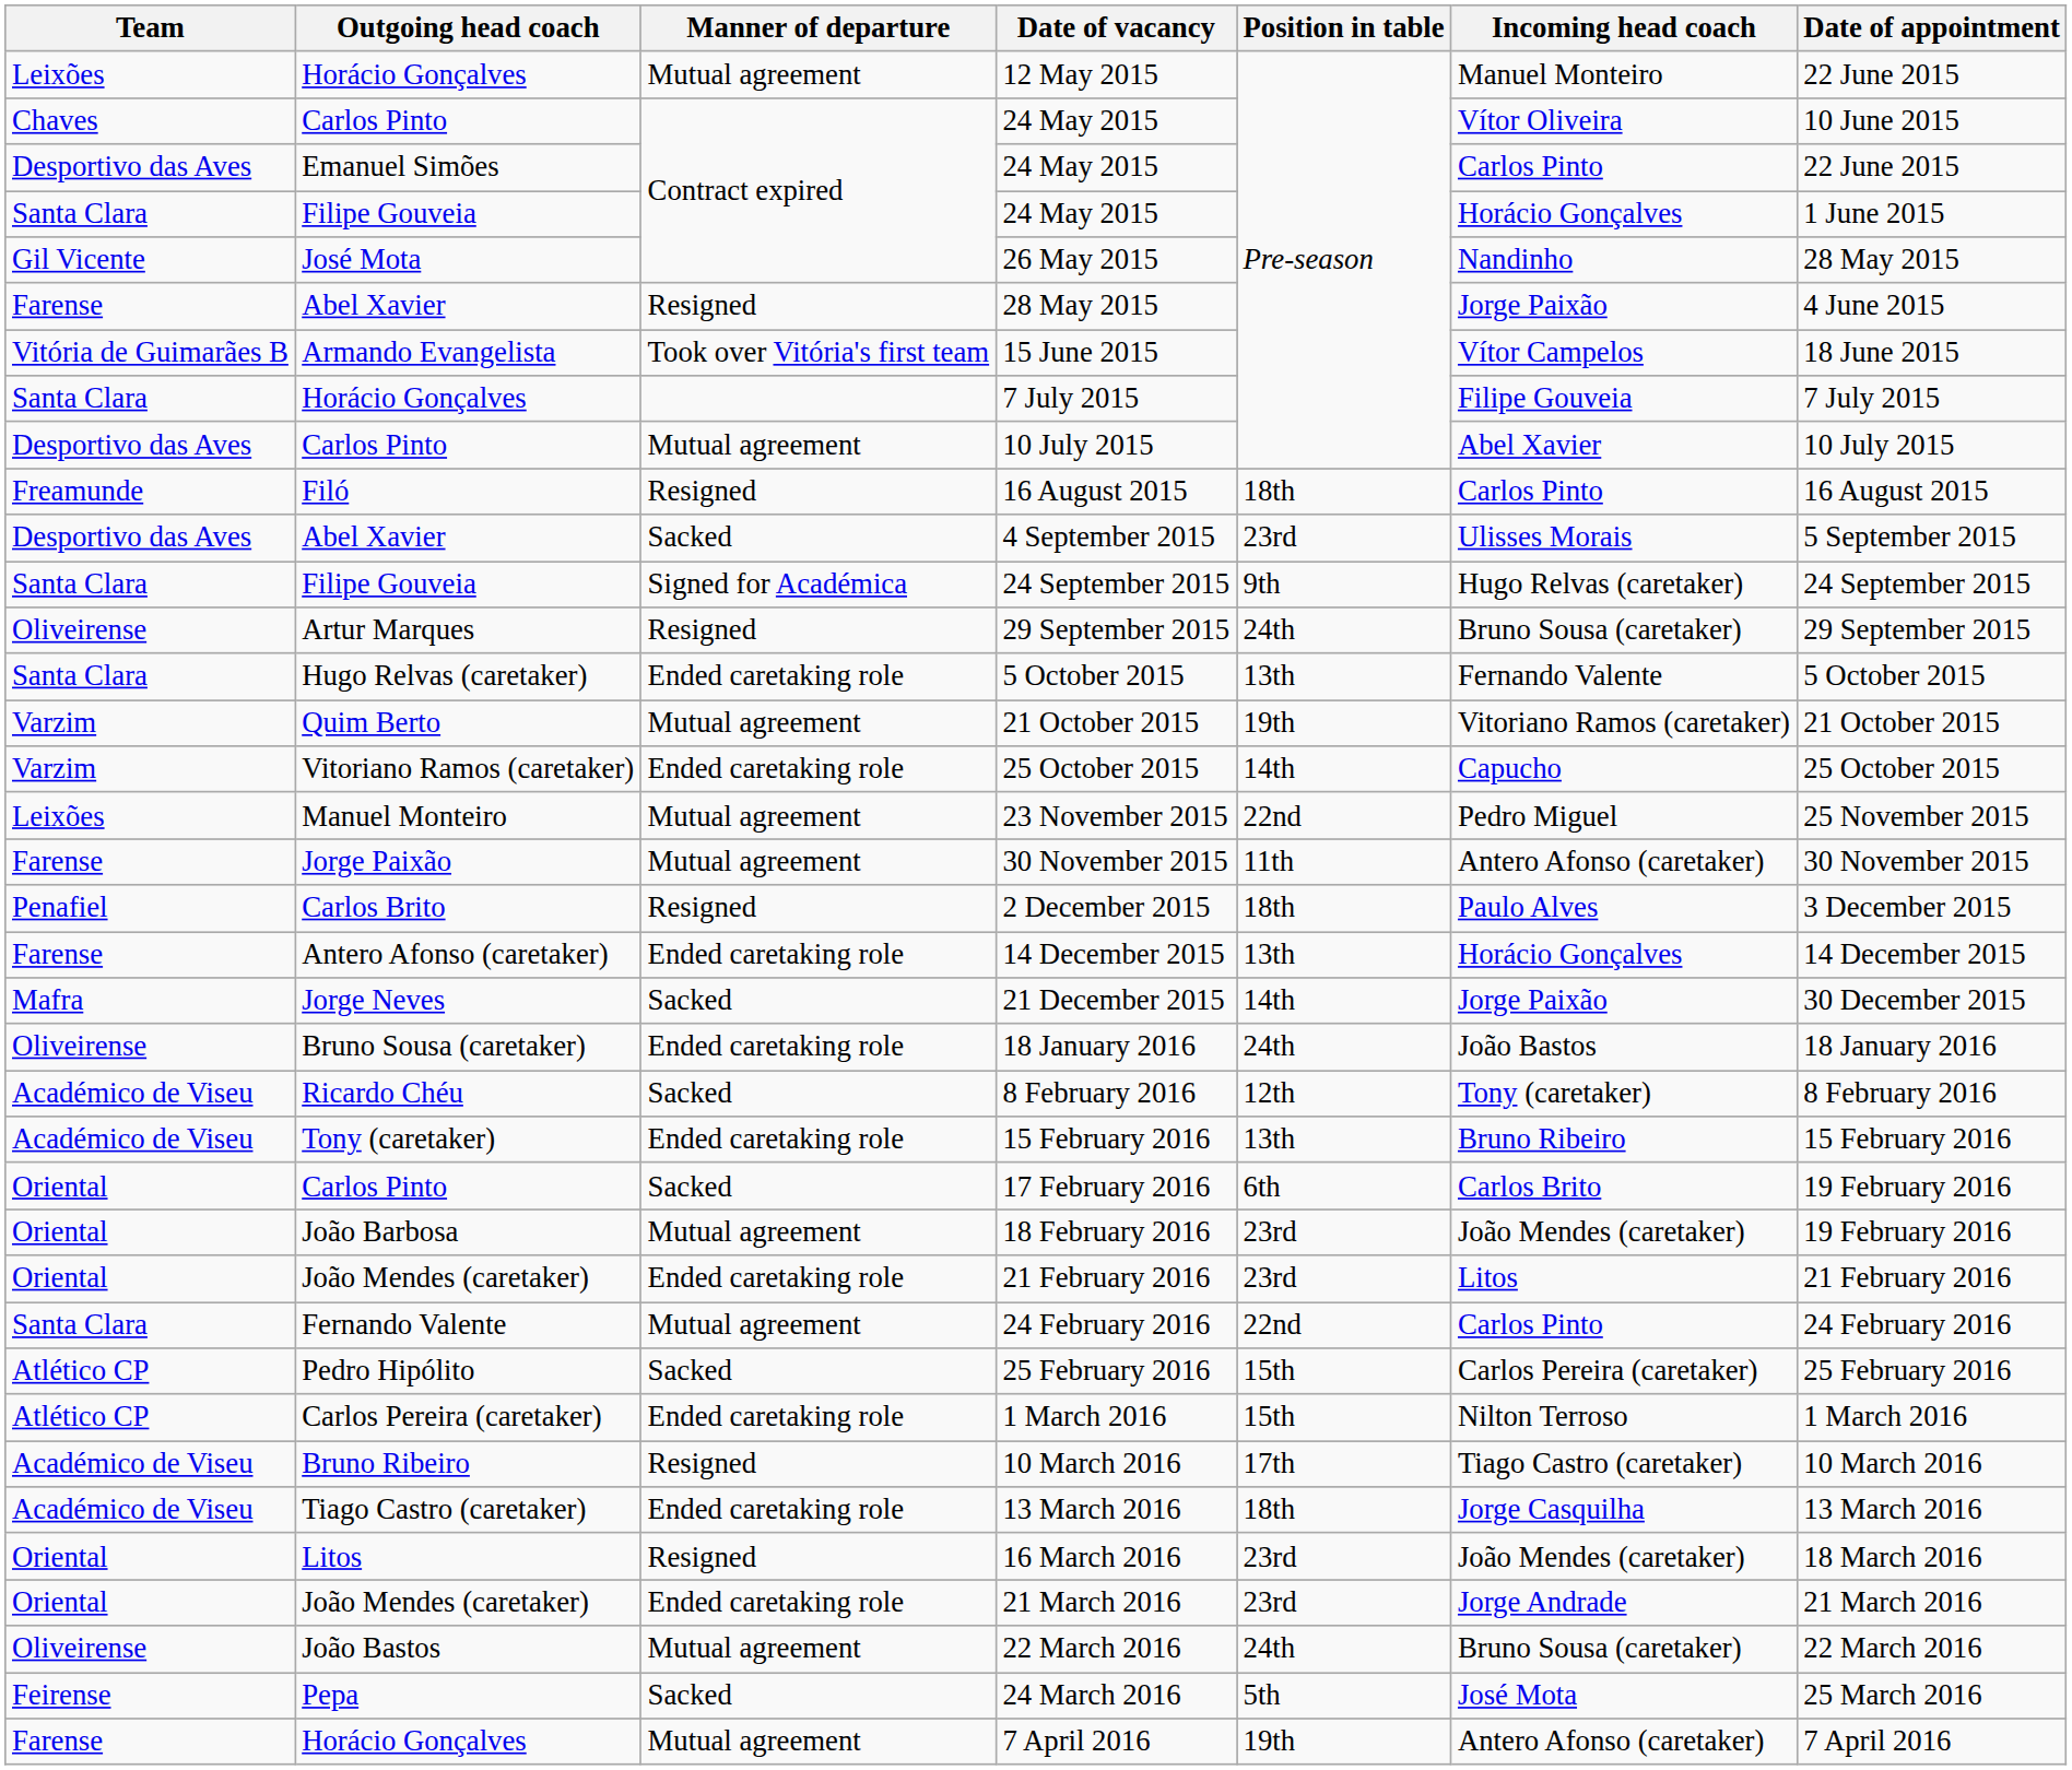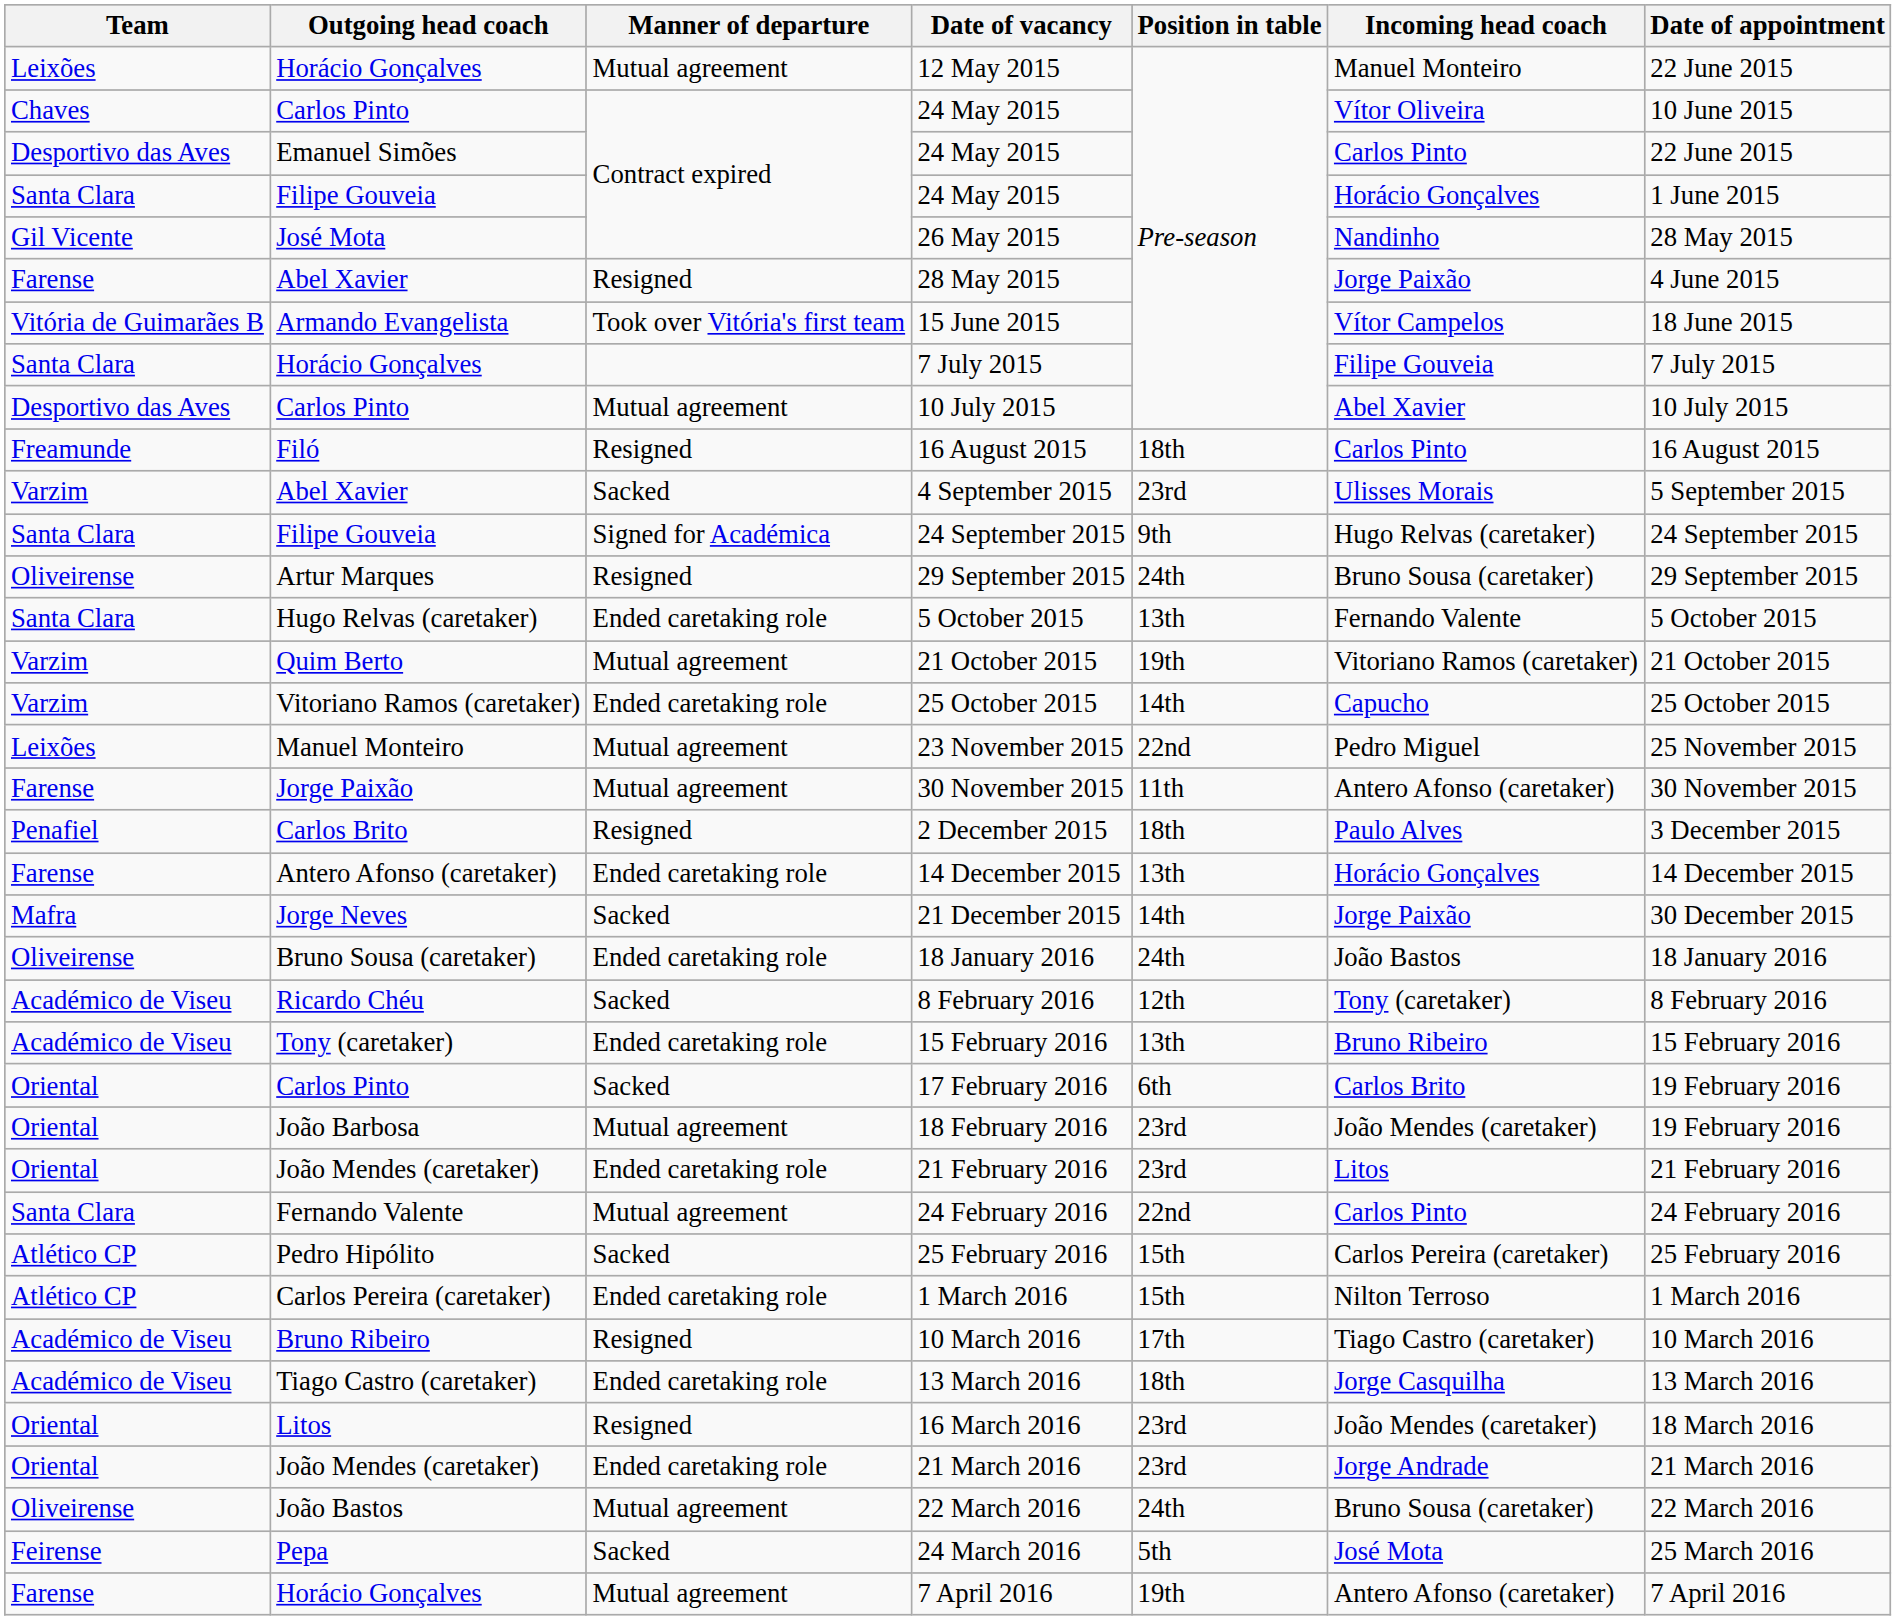 <table class="wikitable sortable">
 <tr>
 <th>Team</th>
 <th>Outgoing head coach</th>
 <th>Manner of departure</th>
 <th>Date of vacancy</th>
 <th>Position in table</th>
 <th>Incoming head coach</th>
 <th>Date of appointment</th>
 </tr>
 <tr>
 <td><a href='#'>Leixões</a></td>
 <td> <a href='#'>Horácio Gonçalves</a></td>
 <td>Mutual agreement</td>
 <td>12 May 2015</td>
 <td rowspan=9><em>Pre-season</em></td>
 <td> Manuel Monteiro</td>
 <td>22 June 2015</td>
 </tr>
 <tr>
 <td><a href='#'>Chaves</a></td>
 <td> <a href='#'>Carlos Pinto</a></td>
 <td rowspan=4>Contract expired</td>
 <td>24 May 2015</td>
 <td> <a href='#'>Vítor Oliveira</a></td>
 <td>10 June 2015</td>
 </tr>
 <tr>
 <td><a href='#'>Desportivo das Aves</a></td>
 <td> Emanuel Simões</td>
 <td>24 May 2015</td>
 <td> <a href='#'>Carlos Pinto</a></td>
 <td>22 June 2015</td>
 </tr>
 <tr>
 <td><a href='#'>Santa Clara</a></td>
 <td> <a href='#'>Filipe Gouveia</a></td>
 <td>24 May 2015</td>
 <td> <a href='#'>Horácio Gonçalves</a></td>
 <td>1 June 2015</td>
 </tr>
 <tr>
 <td><a href='#'>Gil Vicente</a></td>
 <td> <a href='#'>José Mota</a></td>
 <td>26 May 2015</td>
 <td> <a href='#'>Nandinho</a></td>
 <td>28 May 2015</td>
 </tr>
 <tr>
 <td><a href='#'>Farense</a></td>
 <td> <a href='#'>Abel Xavier</a></td>
 <td>Resigned</td>
 <td>28 May 2015</td>
 <td> <a href='#'>Jorge Paixão</a></td>
 <td>4 June 2015</td>
 </tr>
 <tr>
 <td><a href='#'>Vitória de Guimarães B</a></td>
 <td> <a href='#'>Armando Evangelista</a></td>
 <td>Took over <a href='#'>Vitória's first team</a></td>
 <td>15 June 2015</td>
 <td> <a href='#'>Vítor Campelos</a></td>
 <td>18 June 2015</td>
 </tr>
 <tr>
 <td><a href='#'>Santa Clara</a></td>
 <td> <a href='#'>Horácio Gonçalves</a></td>
 <td></td>
 <td>7 July 2015</td>
 <td> <a href='#'>Filipe Gouveia</a></td>
 <td>7 July 2015</td>
 </tr>
 <tr>
 <td><a href='#'>Desportivo das Aves</a></td>
 <td> <a href='#'>Carlos Pinto</a></td>
 <td>Mutual agreement</td>
 <td>10 July 2015</td>
 <td> <a href='#'>Abel Xavier</a></td>
 <td>10 July 2015</td>
 </tr>
 <tr>
 <td><a href='#'>Freamunde</a></td>
 <td> <a href='#'>Filó</a></td>
 <td>Resigned</td>
 <td>16 August 2015</td>
 <td>18th</td>
 <td> <a href='#'>Carlos Pinto</a></td>
 <td>16 August 2015</td>
 </tr>
 <tr>
-<td><a href='#'>Desportivo das Aves</a></td>
+<td><a href='#'>Varzim</a></td>
 <td> <a href='#'>Abel Xavier</a></td>
 <td>Sacked</td>
 <td>4 September 2015</td>
 <td>23rd</td>
 <td> <a href='#'>Ulisses Morais</a></td>
 <td>5 September 2015</td>
 </tr>
 <tr>
 <td><a href='#'>Santa Clara</a></td>
 <td> <a href='#'>Filipe Gouveia</a></td>
 <td>Signed for <a href='#'>Académica</a></td>
 <td>24 September 2015</td>
 <td>9th</td>
 <td> Hugo Relvas (caretaker)</td>
 <td>24 September 2015</td>
 </tr>
 <tr>
 <td><a href='#'>Oliveirense</a></td>
 <td> Artur Marques</td>
 <td>Resigned</td>
 <td>29 September 2015</td>
 <td>24th</td>
 <td> Bruno Sousa (caretaker)</td>
 <td>29 September 2015</td>
 </tr>
 <tr>
 <td><a href='#'>Santa Clara</a></td>
 <td> Hugo Relvas (caretaker)</td>
 <td>Ended caretaking role</td>
 <td>5 October 2015</td>
 <td>13th</td>
 <td> Fernando Valente</td>
 <td>5 October 2015</td>
 </tr>
 <tr>
 <td><a href='#'>Varzim</a></td>
 <td> <a href='#'>Quim Berto</a></td>
 <td>Mutual agreement</td>
 <td>21 October 2015</td>
 <td>19th</td>
 <td> Vitoriano Ramos (caretaker)</td>
 <td>21 October 2015</td>
 </tr>
 <tr>
 <td><a href='#'>Varzim</a></td>
 <td> Vitoriano Ramos (caretaker)</td>
 <td>Ended caretaking role</td>
 <td>25 October 2015</td>
 <td>14th</td>
 <td> <a href='#'>Capucho</a></td>
 <td>25 October 2015</td>
 </tr>
 <tr>
 <td><a href='#'>Leixões</a></td>
 <td> Manuel Monteiro</td>
 <td>Mutual agreement</td>
 <td>23 November 2015</td>
 <td>22nd</td>
 <td> Pedro Miguel</td>
 <td>25 November 2015</td>
 </tr>
 <tr>
 <td><a href='#'>Farense</a></td>
 <td> <a href='#'>Jorge Paixão</a></td>
 <td>Mutual agreement</td>
 <td>30 November 2015</td>
 <td>11th</td>
 <td> Antero Afonso (caretaker)</td>
 <td>30 November 2015</td>
 </tr>
 <tr>
 <td><a href='#'>Penafiel</a></td>
 <td> <a href='#'>Carlos Brito</a></td>
 <td>Resigned</td>
 <td>2 December 2015</td>
 <td>18th</td>
 <td> <a href='#'>Paulo Alves</a></td>
 <td>3 December 2015</td>
 </tr>
 <tr>
 <td><a href='#'>Farense</a></td>
 <td> Antero Afonso (caretaker)</td>
 <td>Ended caretaking role</td>
 <td>14 December 2015</td>
 <td>13th</td>
 <td> <a href='#'>Horácio Gonçalves</a></td>
 <td>14 December 2015</td>
 </tr>
 <tr>
 <td><a href='#'>Mafra</a></td>
 <td> <a href='#'>Jorge Neves</a></td>
 <td>Sacked</td>
 <td>21 December 2015</td>
 <td>14th</td>
 <td> <a href='#'>Jorge Paixão</a></td>
 <td>30 December 2015</td>
 </tr>
 <tr>
 <td><a href='#'>Oliveirense</a></td>
 <td> Bruno Sousa (caretaker)</td>
 <td>Ended caretaking role</td>
 <td>18 January 2016</td>
 <td>24th</td>
 <td> João Bastos</td>
 <td>18 January 2016</td>
 </tr>
 <tr>
 <td><a href='#'>Académico de Viseu</a></td>
 <td> <a href='#'>Ricardo Chéu</a></td>
 <td>Sacked</td>
 <td>8 February 2016</td>
 <td>12th</td>
 <td> <a href='#'>Tony</a> (caretaker)</td>
 <td>8 February 2016</td>
 </tr>
 <tr>
 <td><a href='#'>Académico de Viseu</a></td>
 <td> <a href='#'>Tony</a> (caretaker)</td>
 <td>Ended caretaking role</td>
 <td>15 February 2016</td>
 <td>13th</td>
 <td> <a href='#'>Bruno Ribeiro</a></td>
 <td>15 February 2016</td>
 </tr>
 <tr>
 <td><a href='#'>Oriental</a></td>
 <td> <a href='#'>Carlos Pinto</a></td>
 <td>Sacked</td>
 <td>17 February 2016</td>
 <td>6th</td>
 <td> <a href='#'>Carlos Brito</a></td>
 <td>19 February 2016</td>
 </tr>
 <tr>
 <td><a href='#'>Oriental</a></td>
 <td> João Barbosa</td>
 <td>Mutual agreement</td>
 <td>18 February 2016</td>
 <td>23rd</td>
 <td> João Mendes (caretaker)</td>
 <td>19 February 2016</td>
 </tr>
 <tr>
 <td><a href='#'>Oriental</a></td>
 <td> João Mendes (caretaker)</td>
 <td>Ended caretaking role</td>
 <td>21 February 2016</td>
 <td>23rd</td>
 <td> <a href='#'>Litos</a></td>
 <td>21 February 2016</td>
 </tr>
 <tr>
 <td><a href='#'>Santa Clara</a></td>
 <td> Fernando Valente</td>
 <td>Mutual agreement</td>
 <td>24 February 2016</td>
 <td>22nd</td>
 <td> <a href='#'>Carlos Pinto</a></td>
 <td>24 February 2016</td>
 </tr>
 <tr>
 <td><a href='#'>Atlético CP</a></td>
 <td> Pedro Hipólito</td>
 <td>Sacked</td>
 <td>25 February 2016</td>
 <td>15th</td>
 <td> Carlos Pereira (caretaker)</td>
 <td>25 February 2016</td>
 </tr>
 <tr>
 <td><a href='#'>Atlético CP</a></td>
 <td> Carlos Pereira (caretaker)</td>
 <td>Ended caretaking role</td>
 <td>1 March 2016</td>
 <td>15th</td>
 <td> Nilton Terroso</td>
 <td>1 March 2016</td>
 </tr>
 <tr>
 <td><a href='#'>Académico de Viseu</a></td>
 <td> <a href='#'>Bruno Ribeiro</a></td>
 <td>Resigned</td>
 <td>10 March 2016</td>
 <td>17th</td>
 <td> Tiago Castro (caretaker)</td>
 <td>10 March 2016</td>
 </tr>
 <tr>
 <td><a href='#'>Académico de Viseu</a></td>
 <td> Tiago Castro (caretaker)</td>
 <td>Ended caretaking role</td>
 <td>13 March 2016</td>
 <td>18th</td>
 <td> <a href='#'>Jorge Casquilha</a></td>
 <td>13 March 2016</td>
 </tr>
 <tr>
 <td><a href='#'>Oriental</a></td>
 <td> <a href='#'>Litos</a></td>
 <td>Resigned</td>
 <td>16 March 2016</td>
 <td>23rd</td>
 <td> João Mendes (caretaker)</td>
 <td>18 March 2016</td>
 </tr>
 <tr>
 <td><a href='#'>Oriental</a></td>
 <td> João Mendes (caretaker)</td>
 <td>Ended caretaking role</td>
 <td>21 March 2016</td>
 <td>23rd</td>
 <td> <a href='#'>Jorge Andrade</a></td>
 <td>21 March 2016</td>
 </tr>
 <tr>
 <td><a href='#'>Oliveirense</a></td>
 <td> João Bastos</td>
 <td>Mutual agreement</td>
 <td>22 March 2016</td>
 <td>24th</td>
 <td> Bruno Sousa (caretaker)</td>
 <td>22 March 2016</td>
 </tr>
 <tr>
 <td><a href='#'>Feirense</a></td>
 <td> <a href='#'>Pepa</a></td>
 <td>Sacked</td>
 <td>24 March 2016</td>
 <td>5th</td>
 <td> <a href='#'>José Mota</a></td>
 <td>25 March 2016</td>
 </tr>
 <tr>
 <td><a href='#'>Farense</a></td>
 <td> <a href='#'>Horácio Gonçalves</a></td>
 <td>Mutual agreement</td>
 <td>7 April 2016</td>
 <td>19th</td>
 <td> Antero Afonso (caretaker)</td>
 <td>7 April 2016</td>
 </tr>
 </table>
